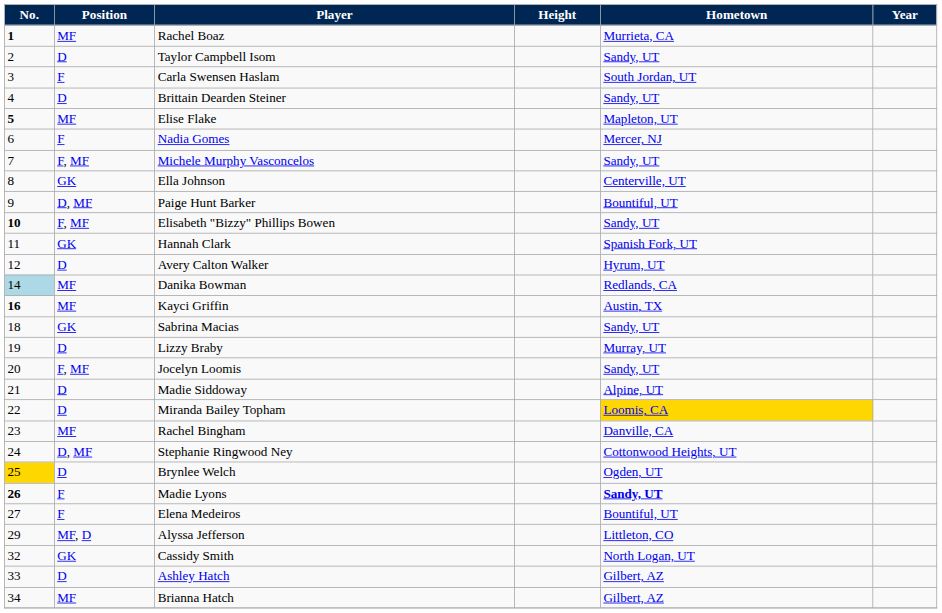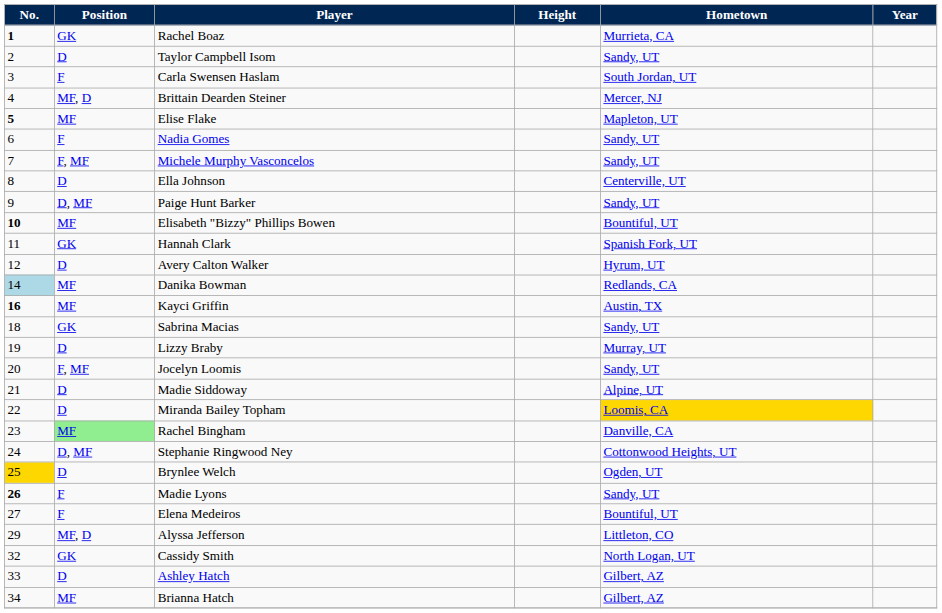 <table class="wikitable sortable" style="width:90%">
 <tr>
 <th style="background:#002654; color:white;" scope="col">No.</th>
 <th style="background:#002654; color:white;" scope="col">Position</th>
 <th style="background:#002654; color:white;" scope="col">Player</th>
 <th style="background:#002654; color:white;" scope="col">Height</th>
 <th style="background:#002654; color:white;" scope="col">Hometown</th>
 <th style="background:#002654; color:white;" scope="col">Year</th>
 </tr>
 <tr>
 <td><strong>1</strong></td>
-<td><a href='#'>MF</a></td>
+<td><a href='#'>GK</a></td>
 <td>Rachel Boaz</td>
 <td></td>
 <td><a href='#'>Murrieta, CA</a></td>
 <td></td>
 </tr>
 <tr>
 <td>2</td>
 <td><a href='#'>D</a></td>
 <td>Taylor Campbell Isom</td>
 <td></td>
 <td><a href='#'>Sandy, UT</a></td>
 <td></td>
 </tr>
 <tr>
 <td>3</td>
 <td><a href='#'>F</a></td>
 <td>Carla Swensen Haslam</td>
 <td></td>
 <td><a href='#'>South Jordan, UT</a></td>
 <td></td>
 </tr>
 <tr>
 <td>4</td>
-<td><a href='#'>D</a></td>
+<td><a href='#'>MF</a>, <a href='#'>D</a></td>
 <td>Brittain Dearden Steiner</td>
 <td></td>
-<td><a href='#'>Sandy, UT</a></td>
+<td><a href='#'>Mercer, NJ</a></td>
 <td></td>
 </tr>
 <tr>
 <td><strong>5</strong></td>
 <td><a href='#'>MF</a></td>
 <td>Elise Flake</td>
 <td></td>
 <td><a href='#'>Mapleton, UT</a></td>
 <td></td>
 </tr>
 <tr>
 <td>6</td>
 <td><a href='#'>F</a></td>
 <td><a href='#'>Nadia Gomes</a></td>
 <td></td>
-<td><a href='#'>Mercer, NJ</a></td>
+<td><a href='#'>Sandy, UT</a></td>
 <td></td>
 </tr>
 <tr>
 <td>7</td>
 <td><a href='#'>F</a>, <a href='#'>MF</a></td>
 <td><a href='#'>Michele Murphy Vasconcelos</a></td>
 <td></td>
 <td><a href='#'>Sandy, UT</a></td>
 <td></td>
 </tr>
 <tr>
 <td>8</td>
-<td><a href='#'>GK</a></td>
+<td><a href='#'>D</a></td>
 <td>Ella Johnson</td>
 <td></td>
 <td><a href='#'>Centerville, UT</a></td>
 <td></td>
 </tr>
 <tr>
 <td>9</td>
 <td><a href='#'>D</a>, <a href='#'>MF</a></td>
 <td>Paige Hunt Barker</td>
 <td></td>
-<td><a href='#'>Bountiful, UT</a></td>
+<td><a href='#'>Sandy, UT</a></td>
 <td></td>
 </tr>
 <tr>
 <td><strong>10</strong></td>
-<td><a href='#'>F</a>, <a href='#'>MF</a></td>
+<td><a href='#'>MF</a></td>
 <td>Elisabeth "Bizzy" Phillips Bowen</td>
 <td></td>
-<td><a href='#'>Sandy, UT</a></td>
+<td><a href='#'>Bountiful, UT</a></td>
 <td></td>
 </tr>
 <tr>
 <td>11</td>
 <td><a href='#'>GK</a></td>
 <td>Hannah Clark</td>
 <td></td>
 <td><a href='#'>Spanish Fork, UT</a></td>
 <td></td>
 </tr>
 <tr>
 <td>12</td>
 <td><a href='#'>D</a></td>
 <td>Avery Calton Walker</td>
 <td></td>
 <td><a href='#'>Hyrum, UT</a></td>
 <td></td>
 </tr>
 <tr>
 <td style="background: lightblue;">14</td>
 <td><a href='#'>MF</a></td>
 <td>Danika Bowman</td>
 <td></td>
 <td><a href='#'>Redlands, CA</a></td>
 <td></td>
 </tr>
 <tr>
 <td><strong>16</strong></td>
 <td><a href='#'>MF</a></td>
 <td>Kayci Griffin</td>
 <td></td>
 <td><a href='#'>Austin, TX</a></td>
 <td></td>
 </tr>
 <tr>
 <td>18</td>
 <td><a href='#'>GK</a></td>
 <td>Sabrina Macias</td>
 <td></td>
 <td><a href='#'>Sandy, UT</a></td>
 <td></td>
 </tr>
 <tr>
 <td>19</td>
 <td><a href='#'>D</a></td>
 <td>Lizzy Braby</td>
 <td></td>
 <td><a href='#'>Murray, UT</a></td>
 <td></td>
 </tr>
 <tr>
 <td>20</td>
 <td><a href='#'>F</a>, <a href='#'>MF</a></td>
 <td>Jocelyn Loomis</td>
 <td></td>
 <td><a href='#'>Sandy, UT</a></td>
 <td></td>
 </tr>
 <tr>
 <td>21</td>
 <td><a href='#'>D</a></td>
 <td>Madie Siddoway</td>
 <td></td>
 <td><a href='#'>Alpine, UT</a></td>
 <td></td>
 </tr>
 <tr>
 <td>22</td>
 <td><a href='#'>D</a></td>
 <td>Miranda Bailey Topham</td>
 <td></td>
 <td style="background: gold;"><a href='#'>Loomis, CA</a></td>
 <td></td>
 </tr>
 <tr>
 <td>23</td>
-<td><a href='#'>MF</a></td>
+<td style="background: lightgreen;"><a href='#'>MF</a></td>
 <td>Rachel Bingham</td>
 <td></td>
 <td><a href='#'>Danville, CA</a></td>
 <td></td>
 </tr>
 <tr>
 <td>24</td>
 <td><a href='#'>D</a>, <a href='#'>MF</a></td>
 <td>Stephanie Ringwood Ney</td>
 <td></td>
 <td><a href='#'>Cottonwood Heights, UT</a></td>
 <td></td>
 </tr>
 <tr>
 <td style="background: gold;">25</td>
 <td><a href='#'>D</a></td>
 <td>Brynlee Welch</td>
 <td></td>
 <td><a href='#'>Ogden, UT</a></td>
 <td></td>
 </tr>
 <tr>
 <td><strong>26</strong></td>
 <td><a href='#'>F</a></td>
 <td>Madie Lyons</td>
 <td></td>
-<td><strong><a href='#'>Sandy, UT</a></strong></td>
+<td><a href='#'>Sandy, UT</a></td>
 <td></td>
 </tr>
 <tr>
 <td>27</td>
 <td><a href='#'>F</a></td>
 <td>Elena Medeiros</td>
 <td></td>
 <td><a href='#'>Bountiful, UT</a></td>
 <td></td>
 </tr>
 <tr>
 <td>29</td>
 <td><a href='#'>MF</a>, <a href='#'>D</a></td>
 <td>Alyssa Jefferson</td>
 <td></td>
 <td><a href='#'>Littleton, CO</a></td>
 <td></td>
 </tr>
 <tr>
 <td>32</td>
 <td><a href='#'>GK</a></td>
 <td>Cassidy Smith</td>
 <td></td>
 <td><a href='#'>North Logan, UT</a></td>
 <td></td>
 </tr>
 <tr>
 <td>33</td>
 <td><a href='#'>D</a></td>
 <td><a href='#'>Ashley Hatch</a></td>
 <td></td>
 <td><a href='#'>Gilbert, AZ</a></td>
 <td></td>
 </tr>
 <tr>
 <td>34</td>
 <td><a href='#'>MF</a></td>
 <td>Brianna Hatch</td>
 <td></td>
 <td><a href='#'>Gilbert, AZ</a></td>
 <td></td>
 </tr>
 <tr>
 </tr>
 </table>
